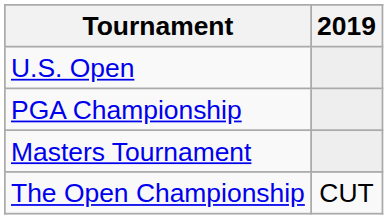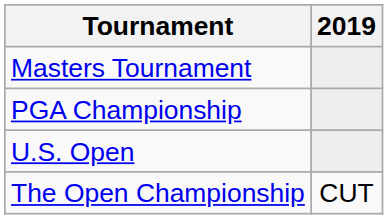 <table class="wikitable" style="font-size:95%;text-align:center;">
 <tr>
 <th>Tournament</th>
 <th>2019</th>
 </tr>
 <tr>
-<td align=left><a href='#'>U.S. Open</a></td>
-<td style="background:#eeeeee;"></td>
+<td align=left><a href='#'>Masters Tournament</a></td>
+<td style= "background:#eeeeee;"></td>
 </tr>
 <tr>
 <td align=left><a href='#'>PGA Championship</a></td>
 <td style= "background:#eeeeee;"></td>
 </tr>
 <tr>
-<td align=left><a href='#'>Masters Tournament</a></td>
-<td style= "background:#eeeeee;"></td>
+<td align=left><a href='#'>U.S. Open</a></td>
+<td style="background:#eeeeee;"></td>
 </tr>
 <tr>
 <td align=left><a href='#'>The Open Championship</a></td>
 <td>CUT</td>
 </tr>
 </table>
